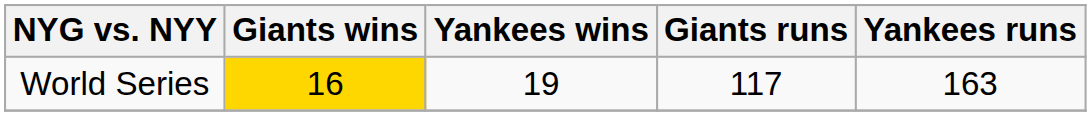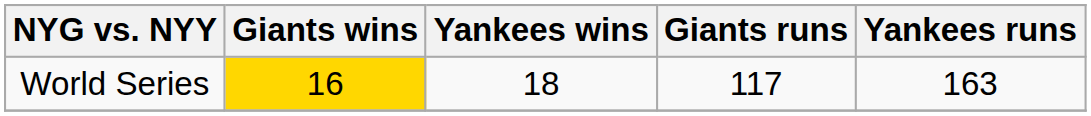 <table class="wikitable" style="text-align: center;">
 <tr>
 <th>NYG vs. NYY</th>
 <th>Giants wins</th>
 <th>Yankees wins</th>
 <th>Giants runs</th>
 <th>Yankees runs</th>
 </tr>
 <tr>
 <td>World Series</td>
 <td style="background: gold;">16</td>
-<td>19</td>
+<td>18</td>
 <td>117</td>
 <td>163</td>
 </tr>
 <tr>
 </tr>
 </table>
